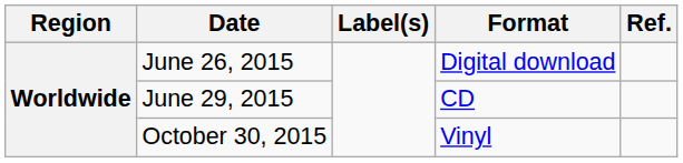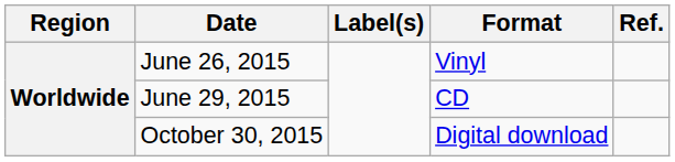 <table class="wikitable plainrowheaders">
 <tr>
 <th scope="col">Region</th>
 <th scope="col">Date</th>
 <th scope="col">Label(s)</th>
 <th scope="col">Format</th>
 <th scope="col">Ref.</th>
 </tr>
 <tr>
 <th scope="row" rowspan="3">Worldwide</th>
 <td>June 26, 2015</td>
 <td rowspan="3"></td>
-<td><a href='#'>Digital download</a></td>
+<td><a href='#'>Vinyl</a></td>
 <td></td>
 </tr>
 <tr>
 <td>June 29, 2015</td>
 <td><a href='#'>CD</a></td>
 <td></td>
 </tr>
 <tr>
 <td>October 30, 2015</td>
-<td><a href='#'>Vinyl</a></td>
+<td><a href='#'>Digital download</a></td>
 <td></td>
 </tr>
 </table>
